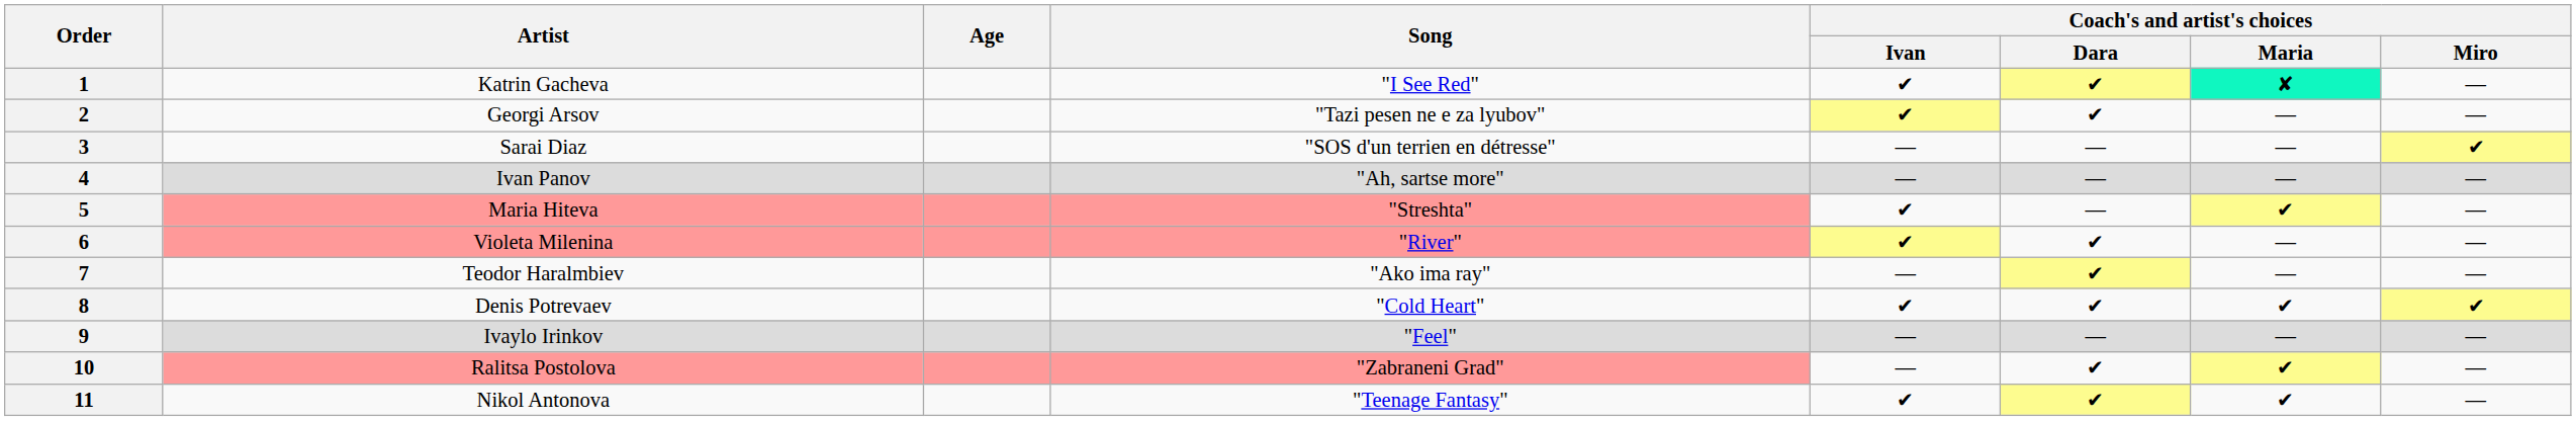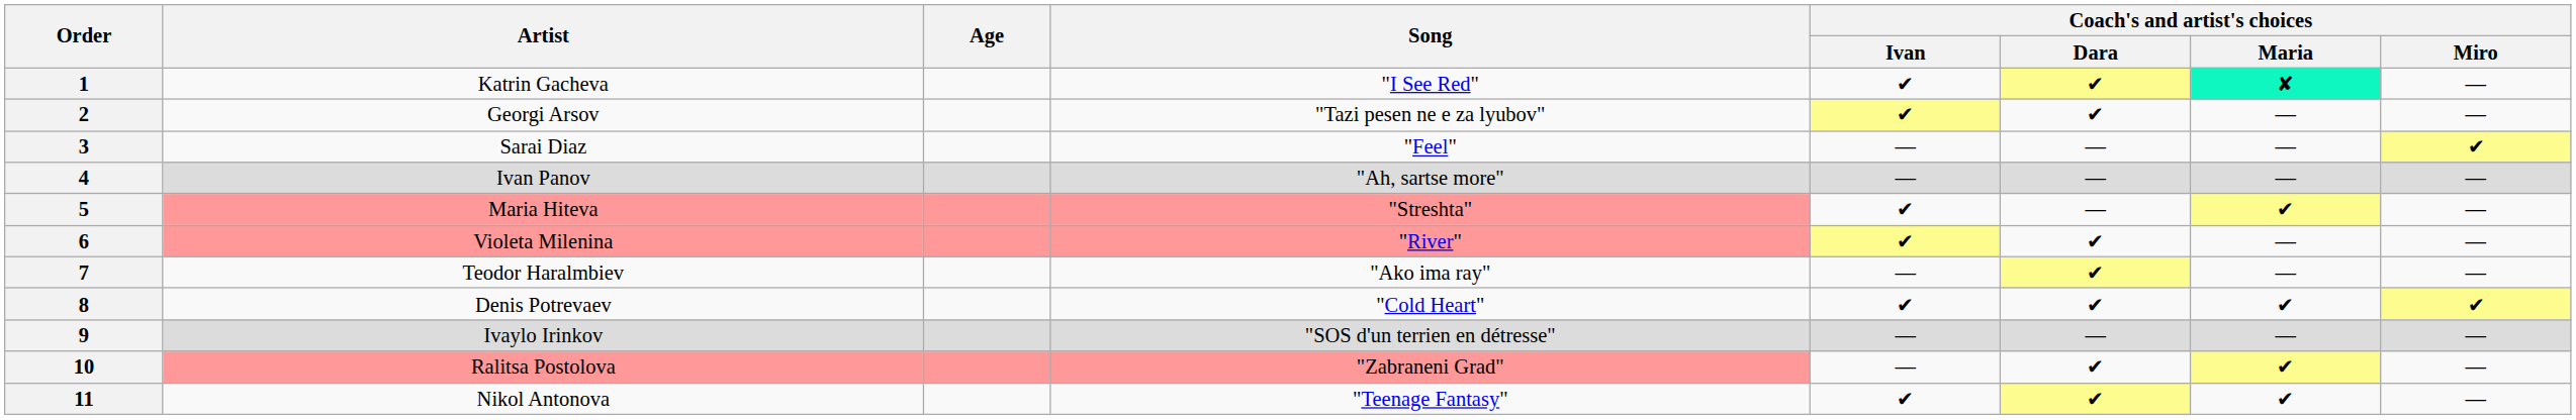 <table class="wikitable" style="text-align:center; line-height:17px; width:100%">
 <tr>
 <th rowspan="2" scope="col" style="width:05%">Order</th>
 <th rowspan="2" scope="col" style="width:24%">Artist</th>
 <th rowspan="2" scope="col" style="width:04%">Age</th>
 <th rowspan="2" scope="col" style="width:24%">Song</th>
 <th colspan="4" scope="col" style="width:24%">Coach's and artist's choices</th>
 </tr>
 <tr>
 <th style="width:06%">Ivan</th>
 <th style="width:06%">Dara</th>
 <th style="width:06%">Maria</th>
 <th style="width:06%">Miro</th>
 </tr>
 <tr>
 <th>1</th>
 <td>Katrin Gacheva</td>
 <td></td>
 <td>"<a href='#'>I See Red</a>"</td>
 <td>✔</td>
 <td style="background:#fdfc8f">✔</td>
 <td style="background:#0ff7c0">✘</td>
 <td>—</td>
 </tr>
 <tr>
 <th>2</th>
 <td>Georgi Arsov</td>
 <td></td>
 <td>"Tazi pesen ne e za lyubov"</td>
 <td style="background:#fdfc8f">✔</td>
 <td>✔</td>
 <td>—</td>
 <td>—</td>
 </tr>
 <tr>
 <th>3</th>
 <td>Sarai Diaz</td>
 <td></td>
-<td>"SOS d'un terrien en détresse"</td>
+<td>"<a href='#'>Feel</a>"</td>
 <td>—</td>
 <td>—</td>
 <td>—</td>
 <td style="background:#fdfc8f">✔</td>
 </tr>
 <tr style="background:#dcdcdc">
 <th>4</th>
 <td>Ivan Panov</td>
 <td></td>
 <td>"Ah, sartse more"</td>
 <td>—</td>
 <td>—</td>
 <td>—</td>
 <td>—</td>
 </tr>
 <tr>
 <th>5</th>
 <td style="background:#ff9999">Maria Hiteva</td>
 <td style="background:#ff9999"></td>
 <td style="background:#ff9999">"Streshta"</td>
 <td>✔</td>
 <td>—</td>
 <td style="background:#fdfc8f">✔</td>
 <td>—</td>
 </tr>
 <tr>
 <th>6</th>
 <td style="background:#ff9999">Violeta Milenina</td>
 <td style="background:#ff9999"></td>
 <td style="background:#ff9999">"<a href='#'>River</a>"</td>
 <td style="background:#fdfc8f">✔</td>
 <td>✔</td>
 <td>—</td>
 <td>—</td>
 </tr>
 <tr>
 <th>7</th>
 <td>Teodor Haralmbiev</td>
 <td></td>
 <td>"Ako ima ray"</td>
 <td>—</td>
 <td style="background:#fdfc8f">✔</td>
 <td>—</td>
 <td>—</td>
 </tr>
 <tr>
 <th>8</th>
 <td>Denis Potrevaev</td>
 <td></td>
 <td>"<a href='#'>Cold Heart</a>"</td>
 <td>✔</td>
 <td>✔</td>
 <td>✔</td>
 <td style="background:#fdfc8f">✔</td>
 </tr>
 <tr style="background:#dcdcdc">
 <th>9</th>
 <td>Ivaylo Irinkov</td>
 <td></td>
-<td>"<a href='#'>Feel</a>"</td>
+<td>"SOS d'un terrien en détresse"</td>
 <td>—</td>
 <td>—</td>
 <td>—</td>
 <td>—</td>
 </tr>
 <tr>
 <th>10</th>
 <td style="background:#ff9999">Ralitsa Postolova</td>
 <td style="background:#ff9999"></td>
 <td style="background:#ff9999">"Zabraneni Grad"</td>
 <td>—</td>
 <td>✔</td>
 <td style="background:#fdfc8f">✔</td>
 <td>—</td>
 </tr>
 <tr>
 <th>11</th>
 <td>Nikol Antonova</td>
 <td></td>
 <td>"<a href='#'>Teenage Fantasy</a>"</td>
 <td>✔</td>
 <td style="background:#fdfc8f">✔</td>
 <td>✔</td>
 <td>—</td>
 </tr>
 </table>
